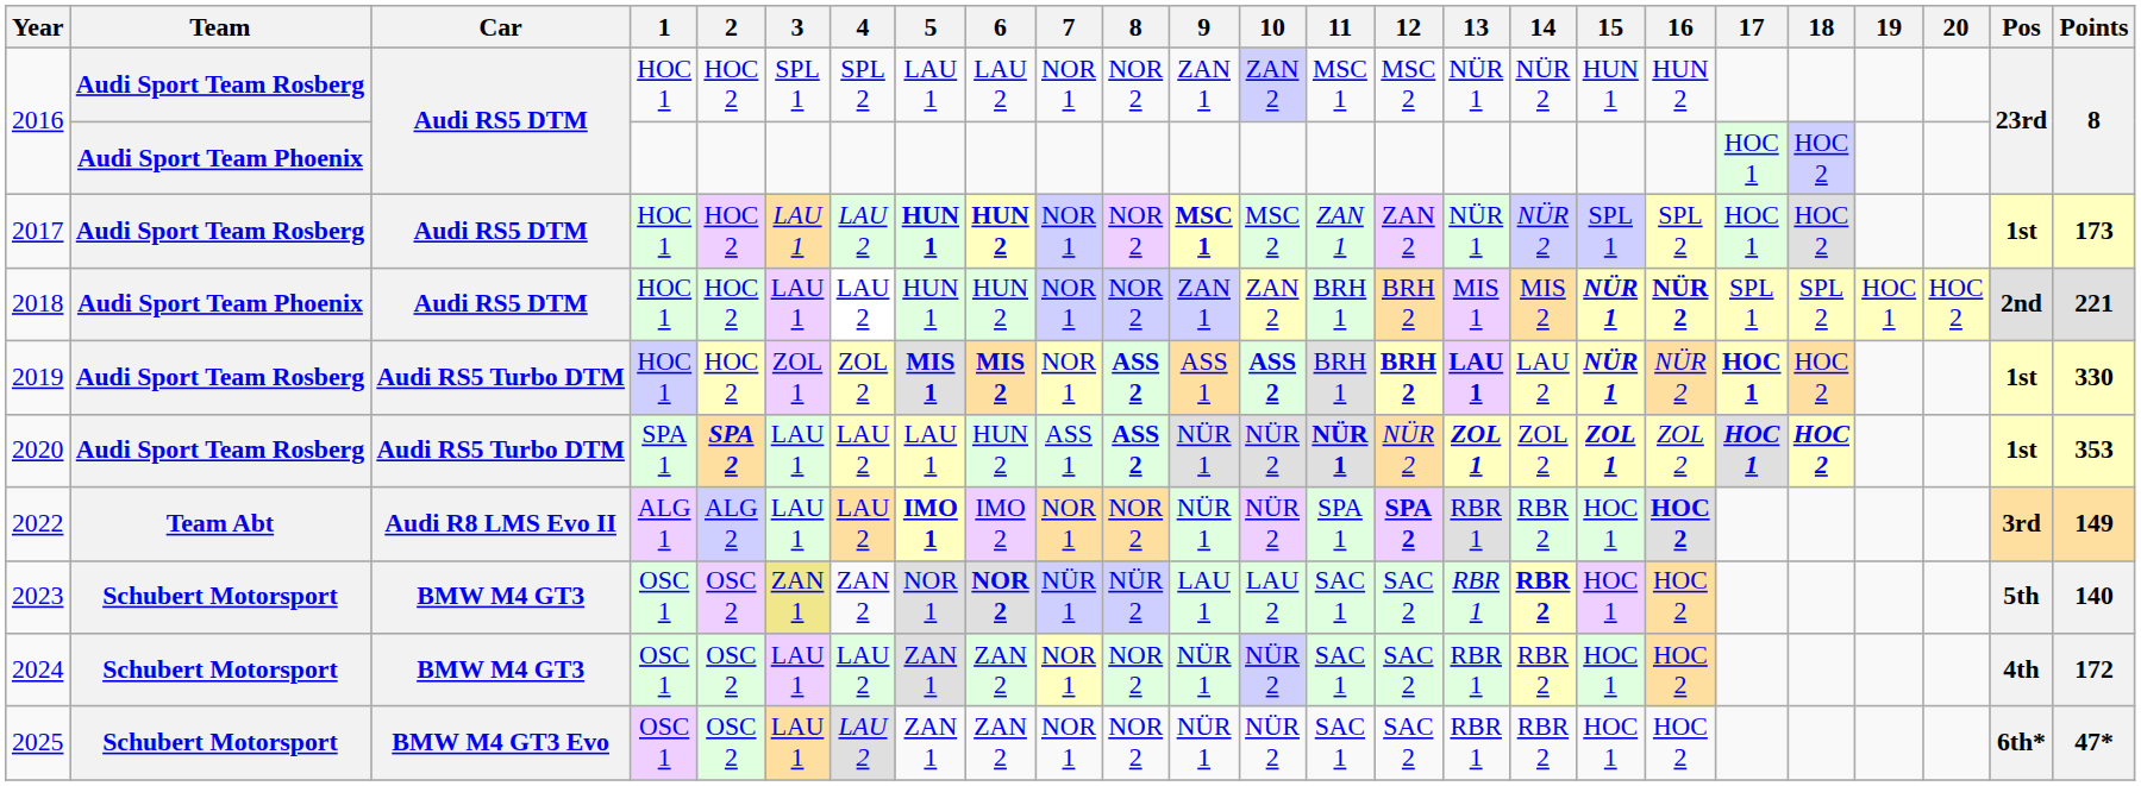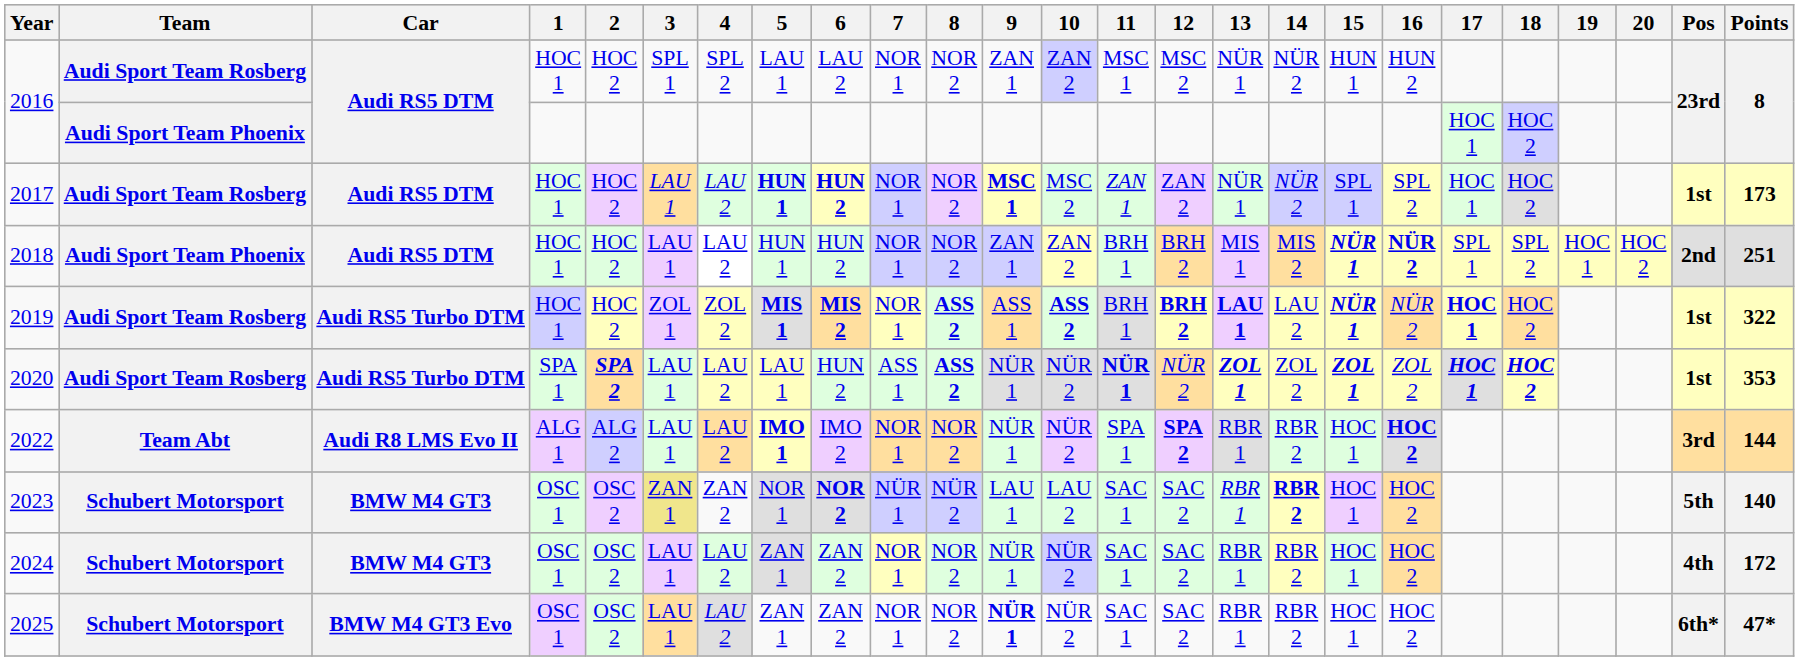 <table class="wikitable" style="text-align:center; font-size:85%">
 <tr>
 <th>Year</th>
 <th>Team</th>
 <th>Car</th>
 <th>1</th>
 <th>2</th>
 <th>3</th>
 <th>4</th>
 <th>5</th>
 <th>6</th>
 <th>7</th>
 <th>8</th>
 <th>9</th>
 <th>10</th>
 <th>11</th>
 <th>12</th>
 <th>13</th>
 <th>14</th>
 <th>15</th>
 <th>16</th>
 <th>17</th>
 <th>18</th>
 <th>19</th>
 <th>20</th>
 <th>Pos</th>
 <th>Points</th>
 </tr>
 <tr>
 <td rowspan=2><a href='#'>2016</a></td>
 <th nowrap><a href='#'>Audi Sport Team Rosberg</a></th>
 <th rowspan=2 nowrap><a href='#'>Audi RS5 DTM</a></th>
 <td><a href='#'>HOC<br>1</a></td>
 <td><a href='#'>HOC<br>2</a></td>
 <td><a href='#'>SPL<br>1</a></td>
 <td><a href='#'>SPL<br>2</a></td>
 <td><a href='#'>LAU<br>1</a></td>
 <td><a href='#'>LAU<br>2</a></td>
 <td><a href='#'>NOR<br>1</a></td>
 <td><a href='#'>NOR<br>2</a></td>
 <td><a href='#'>ZAN<br>1</a></td>
 <td style="background:#CFCFFF;"><a href='#'>ZAN<br>2</a><br></td>
 <td><a href='#'>MSC<br>1</a></td>
 <td><a href='#'>MSC<br>2</a></td>
 <td><a href='#'>NÜR<br>1</a></td>
 <td><a href='#'>NÜR<br>2</a></td>
 <td><a href='#'>HUN<br>1</a></td>
 <td><a href='#'>HUN<br>2</a></td>
 <td></td>
 <td></td>
 <td></td>
 <td></td>
 <th rowspan=2>23rd</th>
 <th rowspan=2>8</th>
 </tr>
 <tr>
 <th nowrap><a href='#'>Audi Sport Team Phoenix</a></th>
 <td></td>
 <td></td>
 <td></td>
 <td></td>
 <td></td>
 <td></td>
 <td></td>
 <td></td>
 <td></td>
 <td></td>
 <td></td>
 <td></td>
 <td></td>
 <td></td>
 <td></td>
 <td></td>
 <td style="background:#DFFFDF;"><a href='#'>HOC<br>1</a><br></td>
 <td style="background:#CFCFFF;"><a href='#'>HOC<br>2</a><br></td>
 <td></td>
 <td></td>
 </tr>
 <tr>
 <td><a href='#'>2017</a></td>
 <th nowrap><a href='#'>Audi Sport Team Rosberg</a></th>
 <th nowrap><a href='#'>Audi RS5 DTM</a></th>
 <td style="background:#DFFFDF;"><a href='#'>HOC<br>1</a><br></td>
 <td style="background:#EFCFFF;"><a href='#'>HOC<br>2</a><br></td>
 <td style="background:#FFDF9F;"><em><a href='#'>LAU<br>1</a></em><br></td>
 <td style="background:#DFFFDF;"><em><a href='#'>LAU<br>2</a></em><br></td>
 <td style="background:#DFFFDF;"><strong><a href='#'>HUN<br>1</a></strong><br></td>
 <td style="background:#FFFFBF;"><strong><a href='#'>HUN<br>2</a></strong><br></td>
 <td style="background:#CFCFFF;"><a href='#'>NOR<br>1</a><br></td>
 <td style="background:#EFCFFF;"><a href='#'>NOR<br>2</a><br></td>
 <td style="background:#FFFFBF;"><strong><a href='#'>MSC<br>1</a></strong><br></td>
 <td style="background:#DFFFDF;"><a href='#'>MSC<br>2</a><br></td>
 <td style="background:#DFFFDF;"><em><a href='#'>ZAN<br>1</a></em><br></td>
 <td style="background:#EFCFFF;"><a href='#'>ZAN<br>2</a><br></td>
 <td style="background:#DFFFDF;"><a href='#'>NÜR<br>1</a><br></td>
 <td style="background:#CFCFFF;"><em><a href='#'>NÜR<br>2</a></em><br></td>
 <td style="background:#CFCFFF;"><a href='#'>SPL<br>1</a><br></td>
 <td style="background:#FFFFBF;"><a href='#'>SPL<br>2</a><br></td>
 <td style="background:#DFFFDF;"><a href='#'>HOC<br>1</a><br></td>
 <td style="background:#DFDFDF;"><a href='#'>HOC<br>2</a><br></td>
 <td></td>
 <td></td>
 <th style="background:#FFFFBF;">1st</th>
 <th style="background:#FFFFBF;">173</th>
 </tr>
 <tr>
 <td><a href='#'>2018</a></td>
 <th nowrap><a href='#'>Audi Sport Team Phoenix</a></th>
 <th nowrap><a href='#'>Audi RS5 DTM</a></th>
 <td style="background:#DFFFDF;"><a href='#'>HOC<br>1</a><br></td>
 <td style="background:#DFFFDF;"><a href='#'>HOC<br>2</a><br></td>
 <td style="background:#EFCFFF;"><a href='#'>LAU<br>1</a><br></td>
 <td style="background:#FFFFFF;"><a href='#'>LAU<br>2</a><br></td>
 <td style="background:#DFFFDF;"><a href='#'>HUN<br>1</a><br></td>
 <td style="background:#DFFFDF;"><a href='#'>HUN<br>2</a><br></td>
 <td style="background:#CFCFFF;"><a href='#'>NOR<br>1</a><br></td>
 <td style="background:#CFCFFF;"><a href='#'>NOR<br>2</a><br></td>
 <td style="background:#CFCFFF;"><a href='#'>ZAN<br>1</a><br></td>
 <td style="background:#FFFFBF;"><a href='#'>ZAN<br>2</a><br></td>
 <td style="background:#DFFFDF;"><a href='#'>BRH<br>1</a><br></td>
 <td style="background:#FFDF9F;"><a href='#'>BRH<br>2</a><br></td>
 <td style="background:#EFCFFF;"><a href='#'>MIS<br>1</a><br></td>
 <td style="background:#FFDF9F;"><a href='#'>MIS<br>2</a><br></td>
 <td style="background:#FFFFBF;"><strong><em><a href='#'>NÜR<br>1</a></em></strong><br></td>
 <td style="background:#FFFFBF;"><strong><a href='#'>NÜR<br>2</a></strong><br></td>
 <td style="background:#FFFFBF;"><a href='#'>SPL<br>1</a><br></td>
 <td style="background:#FFFFBF;"><a href='#'>SPL<br>2</a><br></td>
 <td style="background:#FFFFBF;"><a href='#'>HOC<br>1</a><br></td>
 <td style="background:#FFFFBF;"><a href='#'>HOC<br>2</a><br></td>
 <th style="background:#DFDFDF;">2nd</th>
-<th style="background:#DFDFDF;">221</th>
+<th style="background:#DFDFDF;">251</th>
 </tr>
 <tr>
 <td><a href='#'>2019</a></td>
 <th nowrap><a href='#'>Audi Sport Team Rosberg</a></th>
 <th nowrap><a href='#'>Audi RS5 Turbo DTM</a></th>
 <td style="background:#CFCFFF;"><a href='#'>HOC<br>1</a><br></td>
 <td style="background:#FFFFBF;"><a href='#'>HOC<br>2</a><br></td>
 <td style="background:#EFCFFF;"><a href='#'>ZOL<br>1</a><br></td>
 <td style="background:#FFFFBF;"><a href='#'>ZOL<br>2</a><br></td>
 <td style="background:#DFDFDF;"><strong><a href='#'>MIS<br>1</a></strong><br></td>
 <td style="background:#FFDF9F;"><strong><a href='#'>MIS<br>2</a></strong><br></td>
 <td style="background:#FFFFBF;"><a href='#'>NOR<br>1</a><br></td>
 <td style="background:#DFFFDF;"><strong><a href='#'>ASS<br>2</a></strong><br></td>
 <td style="background:#FFDF9F;"><a href='#'>ASS<br>1</a><br></td>
 <td style="background:#DFFFDF;"><strong><a href='#'>ASS<br>2</a></strong><br></td>
 <td style="background:#DFDFDF;"><a href='#'>BRH<br>1</a><br></td>
 <td style="background:#FFFFBF;"><strong><a href='#'>BRH<br>2</a></strong><br></td>
 <td style="background:#EFCFFF;"><strong><a href='#'>LAU<br>1</a></strong><br></td>
 <td style="background:#FFFFBF;"><a href='#'>LAU<br>2</a><br></td>
 <td style="background:#FFFFBF;"><strong><em><a href='#'>NÜR<br>1</a></em></strong><br></td>
 <td style="background:#FFDF9F;"><em><a href='#'>NÜR<br>2</a></em><br></td>
 <td style="background:#FFFFBF;"><strong><a href='#'>HOC<br>1</a></strong><br></td>
 <td style="background:#FFDF9F;"><a href='#'>HOC<br>2</a><br></td>
 <td></td>
 <td></td>
 <th style="background:#FFFFBF;">1st</th>
-<th style="background:#FFFFBF;">330</th>
+<th style="background:#FFFFBF;">322</th>
 </tr>
 <tr>
 <td><a href='#'>2020</a></td>
 <th nowrap><a href='#'>Audi Sport Team Rosberg</a></th>
 <th nowrap><a href='#'>Audi RS5 Turbo DTM</a></th>
 <td style="background:#DFFFDF;"><a href='#'>SPA<br>1</a><br></td>
 <td style="background:#FFDF9F;"><strong><em><a href='#'>SPA<br>2</a></em></strong><br></td>
 <td style="background:#DFFFDF;"><a href='#'>LAU<br>1</a><br></td>
 <td style="background:#FFFFBF;"><a href='#'>LAU<br>2</a><br></td>
 <td style="background:#FFFFBF;"><a href='#'>LAU<br>1</a><br></td>
 <td style="background:#DFFFDF;"><a href='#'>HUN<br>2</a><br></td>
 <td style="background:#DFFFDF;"><a href='#'>ASS<br>1</a><br></td>
 <td style="background:#DFFFDF;"><strong><a href='#'>ASS<br>2</a></strong><br></td>
 <td style="background:#DFDFDF;"><a href='#'>NÜR<br>1</a><br></td>
 <td style="background:#DFDFDF;"><a href='#'>NÜR<br>2</a><br></td>
 <td style="background:#DFDFDF;"><strong><a href='#'>NÜR<br>1</a></strong><br></td>
 <td style="background:#FFDF9F;"><em><a href='#'>NÜR<br>2</a></em><br></td>
 <td style="background:#FFFFBF;"><strong><em><a href='#'>ZOL<br>1</a></em></strong><br></td>
 <td style="background:#FFFFBF;"><a href='#'>ZOL<br>2</a><br></td>
 <td style="background:#FFFFBF;"><strong><em><a href='#'>ZOL<br>1</a></em></strong><br></td>
 <td style="background:#FFFFBF;"><em><a href='#'>ZOL<br>2</a></em><br></td>
 <td style="background:#DFDFDF;"><strong><em><a href='#'>HOC<br>1</a></em></strong><br></td>
 <td style="background:#FFFFBF;"><strong><em><a href='#'>HOC<br>2</a></em></strong><br></td>
 <td></td>
 <td></td>
 <th style="background:#FFFFBF;">1st</th>
 <th style="background:#FFFFBF;">353</th>
 </tr>
 <tr>
 <td><a href='#'>2022</a></td>
 <th nowrap><a href='#'>Team Abt</a></th>
 <th nowrap><a href='#'>Audi R8 LMS Evo II</a></th>
 <td style="background:#EFCFFF;"><a href='#'>ALG<br>1</a><br></td>
 <td style="background:#CFCFFF;"><a href='#'>ALG<br>2</a><br></td>
 <td style="background:#DFFFDF;"><a href='#'>LAU<br>1</a><br></td>
 <td style="background:#FFDF9F;"><a href='#'>LAU<br>2</a><br></td>
 <td style="background:#FFFFBF;"><strong><a href='#'>IMO<br>1</a></strong><br></td>
 <td style="background:#EFCFFF;"><a href='#'>IMO<br>2</a><br></td>
 <td style="background:#FFDF9F;"><a href='#'>NOR<br>1</a><br></td>
 <td style="background:#FFDF9F;"><a href='#'>NOR<br>2</a><br></td>
 <td style="background:#DFFFDF;"><a href='#'>NÜR<br>1</a><br></td>
 <td style="background:#EFCFFF;"><a href='#'>NÜR<br>2</a><br></td>
 <td style="background:#DFFFDF;"><a href='#'>SPA<br>1</a><br></td>
 <td style="background:#EFCFFF;"><strong><a href='#'>SPA<br>2</a></strong><br></td>
 <td style="background:#DFDFDF;"><a href='#'>RBR<br>1</a><br></td>
 <td style="background:#DFFFDF;"><a href='#'>RBR<br>2</a><br></td>
 <td style="background:#DFFFDF;"><a href='#'>HOC<br>1</a><br></td>
 <td style="background:#DFDFDF;"><strong><a href='#'>HOC<br>2</a></strong><br></td>
 <td></td>
 <td></td>
 <td></td>
 <td></td>
 <th style="background:#FFDF9F;">3rd</th>
-<th style="background:#FFDF9F;">149</th>
+<th style="background:#FFDF9F;">144</th>
 </tr>
 <tr>
 <td><a href='#'>2023</a></td>
 <th nowrap><a href='#'>Schubert Motorsport</a></th>
 <th nowrap><a href='#'>BMW M4 GT3</a></th>
 <td style="background:#DFFFDF;"><a href='#'>OSC<br>1</a><br></td>
 <td style="background:#EFCFFF;"><a href='#'>OSC<br>2</a><br></td>
 <td style="background: khaki;"><a href='#'>ZAN<br>1</a></td>
 <td><a href='#'>ZAN<br>2</a></td>
 <td style="background:#DFDFDF;"><a href='#'>NOR<br>1</a><br></td>
 <td style="background:#DFDFDF;"><strong><a href='#'>NOR<br>2</a></strong><br></td>
 <td style="background:#CFCFFF;"><a href='#'>NÜR<br>1</a><br></td>
 <td style="background:#CFCFFF;"><a href='#'>NÜR<br>2</a><br></td>
 <td style="background:#DFFFDF;"><a href='#'>LAU<br>1</a><br></td>
 <td style="background:#DFFFDF;"><a href='#'>LAU<br>2</a><br></td>
 <td style="background:#DFFFDF;"><a href='#'>SAC<br>1</a><br></td>
 <td style="background:#DFFFDF;"><a href='#'>SAC<br>2</a><br></td>
 <td style="background:#DFFFDF;"><em><a href='#'>RBR<br>1</a></em><br></td>
 <td style="background:#FFFFBF;"><strong><a href='#'>RBR<br>2</a></strong><br></td>
 <td style="background:#EFCFFF;"><a href='#'>HOC<br>1</a><br></td>
 <td style="background:#FFDF9F;"><a href='#'>HOC<br>2</a><br></td>
 <td></td>
 <td></td>
 <td></td>
 <td></td>
 <th>5th</th>
 <th>140</th>
 </tr>
 <tr>
 <td><a href='#'>2024</a></td>
 <th nowrap><a href='#'>Schubert Motorsport</a></th>
 <th nowrap><a href='#'>BMW M4 GT3</a></th>
 <td style="background:#DFFFDF;"><a href='#'>OSC<br>1</a><br></td>
 <td style="background:#DFFFDF;"><a href='#'>OSC<br>2</a><br></td>
 <td style="background:#EFCFFF;"><a href='#'>LAU<br>1</a><br></td>
 <td style="background:#DFFFDF;"><a href='#'>LAU<br>2</a><br></td>
 <td style="background:#DFDFDF;"><a href='#'>ZAN<br>1</a><br></td>
 <td style="background:#DFFFDF;"><a href='#'>ZAN<br>2</a><br></td>
 <td style="background:#FFFFBF;"><a href='#'>NOR<br>1</a><br></td>
 <td style="background:#DFFFDF;"><a href='#'>NOR<br>2</a><br></td>
 <td style="background:#DFFFDF;"><a href='#'>NÜR<br>1</a><br></td>
 <td style="background:#CFCFFF;"><a href='#'>NÜR<br>2</a><br></td>
 <td style="background:#DFFFDF;"><a href='#'>SAC<br>1</a><br></td>
 <td style="background:#DFFFDF;"><a href='#'>SAC<br>2</a><br></td>
 <td style="background:#DFFFDF;"><a href='#'>RBR<br>1</a><br></td>
 <td style="background:#FFFFBF;"><a href='#'>RBR<br>2</a><br></td>
 <td style="background:#DFFFDF;"><a href='#'>HOC<br>1</a><br></td>
 <td style="background:#FFDF9F;"><a href='#'>HOC<br>2</a><br></td>
 <td></td>
 <td></td>
 <td></td>
 <td></td>
 <th>4th</th>
 <th>172</th>
 </tr>
 <tr>
 <td><a href='#'>2025</a></td>
 <th><a href='#'>Schubert Motorsport</a></th>
 <th><a href='#'>BMW M4 GT3 Evo</a></th>
 <td style="background:#EFCFFF;"><a href='#'>OSC<br>1</a><br></td>
 <td style="background:#DFFFDF;"><a href='#'>OSC<br>2</a><br></td>
 <td style="background:#FFDF9F;"><a href='#'>LAU<br>1</a><br></td>
 <td style="background:#DFDFDF;"><em><a href='#'>LAU<br>2</a></em><br></td>
 <td style="background:#;"><a href='#'>ZAN<br>1</a><br></td>
 <td style="background:#;"><a href='#'>ZAN<br>2</a><br></td>
 <td style="background:#;"><a href='#'>NOR<br>1</a><br></td>
 <td style="background:#;"><a href='#'>NOR<br>2</a><br></td>
-<td style="background:#;"><a href='#'>NÜR<br>1</a><br></td>
+<td style="background:#;"><strong><a href='#'>NÜR<br>1</a><br></strong></td>
 <td style="background:#;"><a href='#'>NÜR<br>2</a><br></td>
 <td style="background:#;"><a href='#'>SAC<br>1</a><br></td>
 <td style="background:#;"><a href='#'>SAC<br>2</a><br></td>
 <td style="background:#;"><a href='#'>RBR<br>1</a><br></td>
 <td style="background:#;"><a href='#'>RBR<br>2</a><br></td>
 <td style="background:#;"><a href='#'>HOC<br>1</a><br></td>
 <td style="background:#;"><a href='#'>HOC<br>2</a><br></td>
 <td></td>
 <td></td>
 <td></td>
 <td></td>
 <th>6th*</th>
 <th>47*</th>
 </tr>
 </table>
